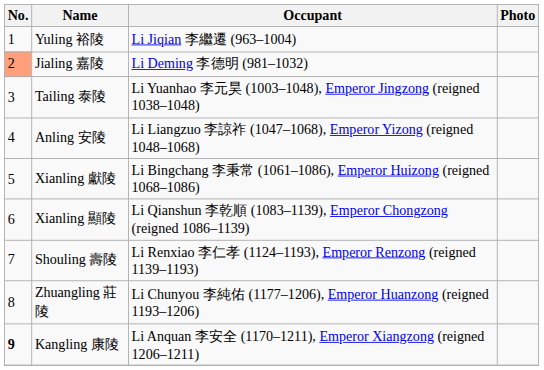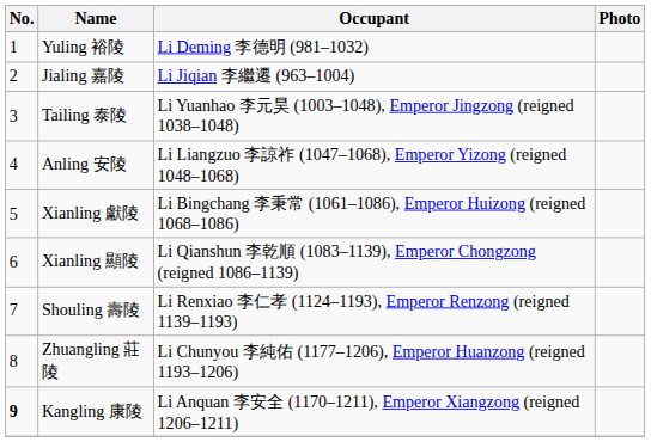 <table class="wikitable">
 <tr>
 <th>No.</th>
 <th>Name</th>
 <th>Occupant</th>
 <th>Photo</th>
 </tr>
 <tr>
 <td>1</td>
 <td>Yuling 裕陵</td>
-<td><a href='#'>Li Jiqian</a> 李繼遷 (963–1004)</td>
+<td><a href='#'>Li Deming</a> 李德明 (981–1032)</td>
 <td></td>
 </tr>
 <tr>
-<td style="background: lightsalmon;">2</td>
+<td>2</td>
 <td>Jialing 嘉陵</td>
-<td><a href='#'>Li Deming</a> 李德明 (981–1032)</td>
+<td><a href='#'>Li Jiqian</a> 李繼遷 (963–1004)</td>
 <td></td>
 </tr>
 <tr>
 <td>3</td>
 <td>Tailing 泰陵</td>
 <td>Li Yuanhao 李元昊 (1003–1048), <a href='#'>Emperor Jingzong</a> (reigned 1038–1048)</td>
 <td></td>
 </tr>
 <tr>
 <td>4</td>
 <td>Anling 安陵</td>
 <td>Li Liangzuo 李諒祚 (1047–1068), <a href='#'>Emperor Yizong</a> (reigned 1048–1068)</td>
 <td></td>
 </tr>
 <tr>
 <td>5</td>
 <td>Xianling 獻陵</td>
 <td>Li Bingchang 李秉常 (1061–1086), <a href='#'>Emperor Huizong</a> (reigned 1068–1086)</td>
 <td></td>
 </tr>
 <tr>
 <td>6</td>
 <td>Xianling 顯陵</td>
 <td>Li Qianshun 李乾順 (1083–1139), <a href='#'>Emperor Chongzong</a> (reigned 1086–1139)</td>
 <td></td>
 </tr>
 <tr>
 <td>7</td>
 <td>Shouling 壽陵</td>
 <td>Li Renxiao 李仁孝 (1124–1193), <a href='#'>Emperor Renzong</a> (reigned 1139–1193)</td>
 <td></td>
 </tr>
 <tr>
 <td>8</td>
 <td>Zhuangling 莊陵</td>
 <td>Li Chunyou 李純佑 (1177–1206), <a href='#'>Emperor Huanzong</a> (reigned 1193–1206)</td>
 <td></td>
 </tr>
 <tr>
 <td><strong>9</strong></td>
 <td>Kangling 康陵</td>
 <td>Li Anquan 李安全 (1170–1211), <a href='#'>Emperor Xiangzong</a> (reigned 1206–1211)</td>
 <td></td>
 </tr>
 <tr>
 </tr>
 </table>
